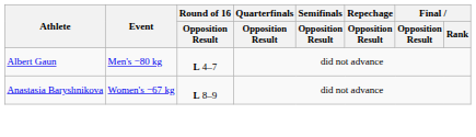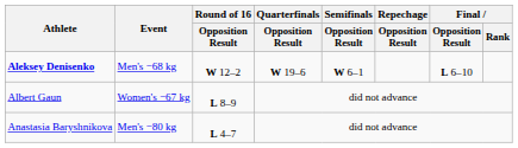 <table class="wikitable" style="font-size:90%">
 <tr>
 <th rowspan="2">Athlete</th>
 <th rowspan="2">Event</th>
 <th>Round of 16</th>
 <th>Quarterfinals</th>
 <th>Semifinals</th>
 <th>Repechage</th>
 <th colspan=2>Final / </th>
 </tr>
 <tr style="font-size:95%">
 <th>Opposition<br>Result</th>
 <th>Opposition<br>Result</th>
 <th>Opposition<br>Result</th>
 <th>Opposition<br>Result</th>
 <th>Opposition<br>Result</th>
 <th>Rank</th>
 </tr>
 <tr align=center>
+<td align=left><strong><a href='#'>Aleksey Denisenko</a></strong></td>
+<td align=left><a href='#'>Men's −68 kg</a></td>
+<td><br><strong>W</strong> 12–2</td>
+<td><br><strong>W</strong> 19–6 </td>
+<td><br><strong>W</strong> 6–1</td>
+<td></td>
+<td><br><strong>L</strong> 6–10</td>
+<td></td>
+</tr>
+<tr align=center>
 <td align=left><a href='#'>Albert Gaun</a></td>
+<td align=left><a href='#'>Women's −67 kg</a></td>
+<td><br><strong>L</strong> 8–9</td>
+<td colspan=5>did not advance</td>
+</tr>
+<tr align=center>
+<td align=left><a href='#'>Anastasia Baryshnikova</a></td>
 <td align=left><a href='#'>Men's −80 kg</a></td>
 <td><br><strong>L</strong> 4–7</td>
 <td colspan=5>did not advance</td>
 </tr>
-<tr align=center>
-<td align=left><a href='#'>Anastasia Baryshnikova</a></td>
-<td align=left><a href='#'>Women's −67 kg</a></td>
-<td><br><strong>L</strong> 8–9</td>
-<td colspan=5>did not advance</td>
-</tr>
 </table>
